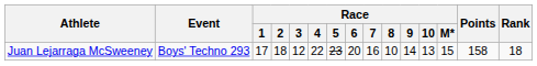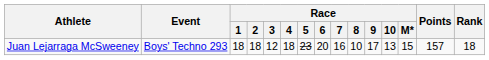 <table class="wikitable" border="1" style="font-size:90%">
 <tr>
 <th rowspan=2>Athlete</th>
 <th rowspan=2>Event</th>
 <th colspan=11>Race</th>
 <th rowspan=2>Points</th>
 <th rowspan=2>Rank</th>
 </tr>
 <tr>
 <th>1</th>
 <th>2</th>
 <th>3</th>
 <th>4</th>
 <th>5</th>
 <th>6</th>
 <th>7</th>
 <th>8</th>
 <th>9</th>
 <th>10</th>
 <th>M*</th>
 </tr>
 <tr>
 <td><a href='#'>Juan Lejarraga McSweeney</a></td>
 <td><a href='#'>Boys' Techno 293</a></td>
-<td align=center>17</td>
+<td align=center>18</td>
 <td align=center>18</td>
 <td align=center>12</td>
-<td align=center>22</td>
+<td align=center>18</td>
 <td align=center><s>23</s></td>
 <td align=center>20</td>
 <td align=center>16</td>
 <td align=center>10</td>
-<td align=center>14</td>
+<td align=center>17</td>
 <td align=center>13</td>
 <td align=center>15</td>
-<td align=center>158</td>
+<td align=center>157</td>
 <td align=center>18</td>
 </tr>
 </table>
